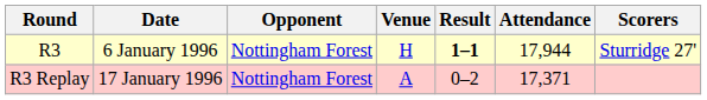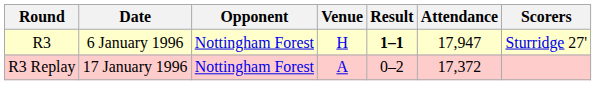 <table class="wikitable" style="font-size:100%; text-align:center">
 <tr>
 <th>Round</th>
 <th>Date</th>
 <th>Opponent</th>
 <th>Venue</th>
 <th>Result</th>
 <th>Attendance</th>
 <th>Scorers</th>
 </tr>
 <tr style="background-color: #FFFFCC;">
 <td>R3</td>
 <td>6 January 1996</td>
 <td><a href='#'>Nottingham Forest</a></td>
 <td><a href='#'>H</a></td>
 <td><strong>1–1</strong></td>
-<td>17,944</td>
+<td>17,947</td>
 <td><a href='#'>Sturridge</a> 27'</td>
 </tr>
 <tr style="background-color: #FFCCCC;">
 <td>R3 Replay</td>
 <td>17 January 1996</td>
 <td><a href='#'>Nottingham Forest</a></td>
 <td><a href='#'>A</a></td>
 <td>0–2</td>
-<td>17,371</td>
+<td>17,372</td>
 <td></td>
 </tr>
 </table>
